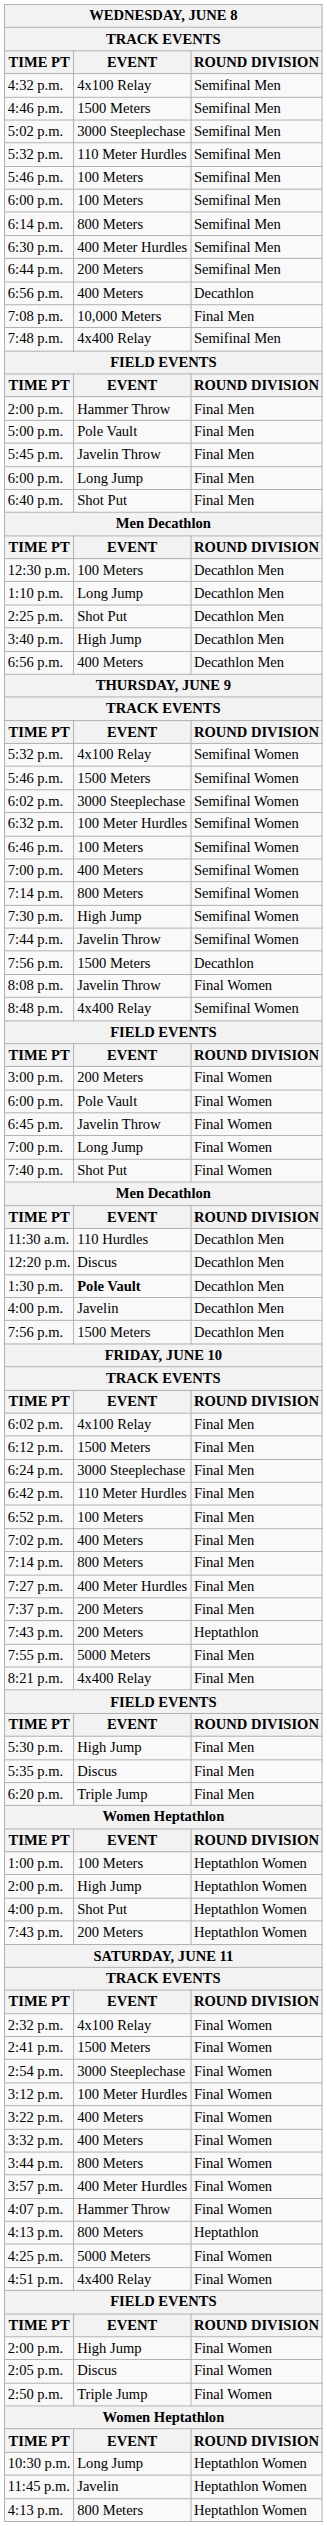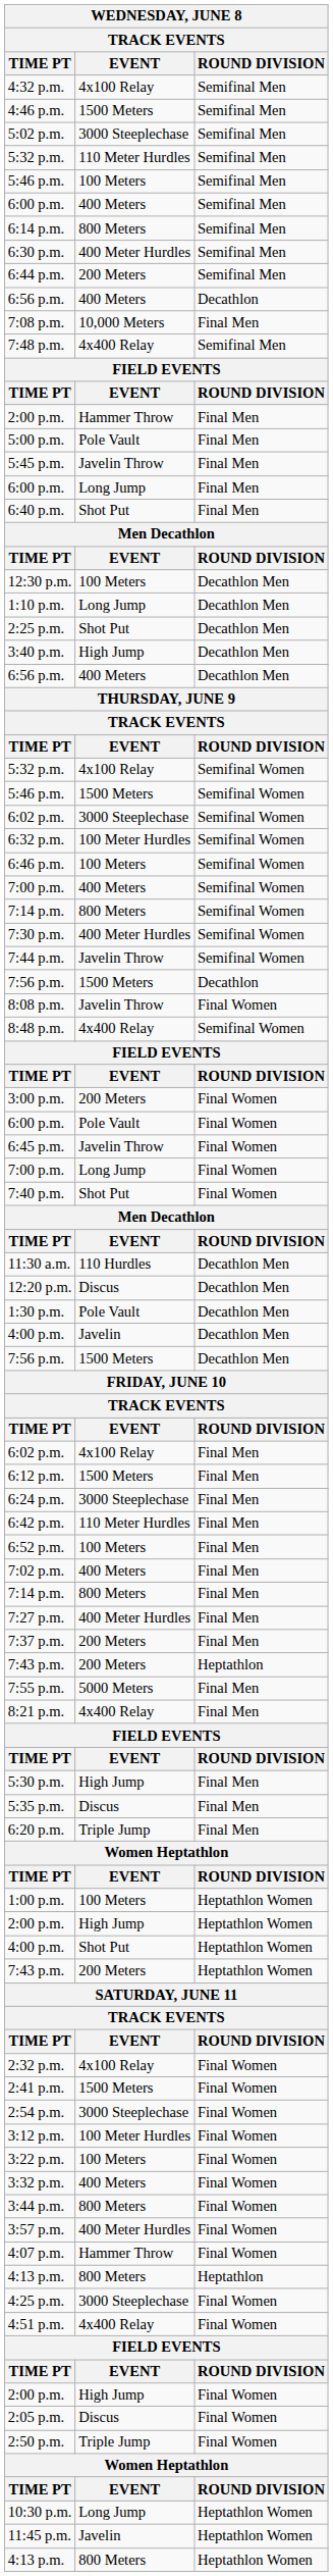 <table class="wikitable">
 <tr>
 <th colspan="6">WEDNESDAY, JUNE 8</th>
 </tr>
 <tr>
 <th colspan="6">TRACK EVENTS</th>
 </tr>
 <tr>
 <th>TIME PT</th>
 <th>EVENT</th>
 <th>ROUND DIVISION</th>
 </tr>
 <tr>
 <td>4:32 p.m.</td>
 <td>4x100 Relay</td>
 <td>Semifinal Men</td>
 </tr>
 <tr>
 <td>4:46 p.m.</td>
 <td>1500 Meters</td>
 <td>Semifinal Men</td>
 </tr>
 <tr>
 <td>5:02 p.m.</td>
 <td>3000 Steeplechase</td>
 <td>Semifinal Men</td>
 </tr>
 <tr>
 <td>5:32 p.m.</td>
 <td>110 Meter Hurdles</td>
 <td>Semifinal Men</td>
 </tr>
 <tr>
 <td>5:46 p.m.</td>
 <td>100 Meters</td>
 <td>Semifinal Men</td>
 </tr>
 <tr>
 <td>6:00 p.m.</td>
-<td>100 Meters</td>
+<td>400 Meters</td>
 <td>Semifinal Men</td>
 </tr>
 <tr>
 <td>6:14 p.m.</td>
 <td>800 Meters</td>
 <td>Semifinal Men</td>
 </tr>
 <tr>
 <td>6:30 p.m.</td>
 <td>400 Meter Hurdles</td>
 <td>Semifinal Men</td>
 </tr>
 <tr>
 <td>6:44 p.m.</td>
 <td>200 Meters</td>
 <td>Semifinal Men</td>
 </tr>
 <tr>
 <td>6:56 p.m.</td>
 <td>400 Meters</td>
 <td>Decathlon</td>
 </tr>
 <tr>
 <td>7:08 p.m.</td>
 <td>10,000 Meters</td>
 <td>Final Men</td>
 </tr>
 <tr>
 <td>7:48 p.m.</td>
 <td>4x400 Relay</td>
 <td>Semifinal Men</td>
 </tr>
 <tr>
 <th colspan="6">FIELD EVENTS</th>
 </tr>
 <tr>
 <th>TIME PT</th>
 <th>EVENT</th>
 <th>ROUND DIVISION</th>
 </tr>
 <tr>
 <td>2:00 p.m.</td>
 <td>Hammer Throw</td>
 <td>Final Men</td>
 </tr>
 <tr>
 <td>5:00 p.m.</td>
 <td>Pole Vault</td>
 <td>Final Men</td>
 </tr>
 <tr>
 <td>5:45 p.m.</td>
 <td>Javelin Throw</td>
 <td>Final Men</td>
 </tr>
 <tr>
 <td>6:00 p.m.</td>
 <td>Long Jump</td>
 <td>Final Men</td>
 </tr>
 <tr>
 <td>6:40 p.m.</td>
 <td>Shot Put</td>
 <td>Final Men</td>
 </tr>
 <tr>
 <th colspan="6">Men Decathlon</th>
 </tr>
 <tr>
 <th>TIME PT</th>
 <th>EVENT</th>
 <th>ROUND DIVISION</th>
 </tr>
 <tr>
 <td>12:30 p.m.</td>
 <td>100 Meters</td>
 <td>Decathlon Men</td>
 </tr>
 <tr>
 <td>1:10 p.m.</td>
 <td>Long Jump</td>
 <td>Decathlon Men</td>
 </tr>
 <tr>
 <td>2:25 p.m.</td>
 <td>Shot Put</td>
 <td>Decathlon Men</td>
 </tr>
 <tr>
 <td>3:40 p.m.</td>
 <td>High Jump</td>
 <td>Decathlon Men</td>
 </tr>
 <tr>
 <td>6:56 p.m.</td>
 <td>400 Meters</td>
 <td>Decathlon Men</td>
 </tr>
 <tr>
 <th colspan="6">THURSDAY, JUNE 9</th>
 </tr>
 <tr>
 <th colspan="6">TRACK EVENTS</th>
 </tr>
 <tr>
 <th>TIME PT</th>
 <th>EVENT</th>
 <th>ROUND DIVISION</th>
 </tr>
 <tr>
 <td>5:32 p.m.</td>
 <td>4x100 Relay</td>
 <td>Semifinal Women</td>
 </tr>
 <tr>
 <td>5:46 p.m.</td>
 <td>1500 Meters</td>
 <td>Semifinal Women</td>
 </tr>
 <tr>
 <td>6:02 p.m.</td>
 <td>3000 Steeplechase</td>
 <td>Semifinal Women</td>
 </tr>
 <tr>
 <td>6:32 p.m.</td>
 <td>100 Meter Hurdles</td>
 <td>Semifinal Women</td>
 </tr>
 <tr>
 <td>6:46 p.m.</td>
 <td>100 Meters</td>
 <td>Semifinal Women</td>
 </tr>
 <tr>
 <td>7:00 p.m.</td>
 <td>400 Meters</td>
 <td>Semifinal Women</td>
 </tr>
 <tr>
 <td>7:14 p.m.</td>
 <td>800 Meters</td>
 <td>Semifinal Women</td>
 </tr>
 <tr>
 <td>7:30 p.m.</td>
-<td>High Jump</td>
+<td>400 Meter Hurdles</td>
 <td>Semifinal Women</td>
 </tr>
 <tr>
 <td>7:44 p.m.</td>
 <td>Javelin Throw</td>
 <td>Semifinal Women</td>
 </tr>
 <tr>
 <td>7:56 p.m.</td>
 <td>1500 Meters</td>
 <td>Decathlon</td>
 </tr>
 <tr>
 <td>8:08 p.m.</td>
 <td>Javelin Throw</td>
 <td>Final Women</td>
 </tr>
 <tr>
 <td>8:48 p.m.</td>
 <td>4x400 Relay</td>
 <td>Semifinal Women</td>
 </tr>
 <tr>
 <th colspan="6">FIELD EVENTS</th>
 </tr>
 <tr>
 <th>TIME PT</th>
 <th>EVENT</th>
 <th>ROUND DIVISION</th>
 </tr>
 <tr>
 <td>3:00 p.m.</td>
 <td>200 Meters</td>
 <td>Final Women</td>
 </tr>
 <tr>
 <td>6:00 p.m.</td>
 <td>Pole Vault</td>
 <td>Final Women</td>
 </tr>
 <tr>
 <td>6:45 p.m.</td>
 <td>Javelin Throw</td>
 <td>Final Women</td>
 </tr>
 <tr>
 <td>7:00 p.m.</td>
 <td>Long Jump</td>
 <td>Final Women</td>
 </tr>
 <tr>
 <td>7:40 p.m.</td>
 <td>Shot Put</td>
 <td>Final Women</td>
 </tr>
 <tr>
 <th colspan="6">Men Decathlon</th>
 </tr>
 <tr>
 <th>TIME PT</th>
 <th>EVENT</th>
 <th>ROUND DIVISION</th>
 </tr>
 <tr>
 <td>11:30 a.m.</td>
 <td>110 Hurdles</td>
 <td>Decathlon Men</td>
 </tr>
 <tr>
 <td>12:20 p.m.</td>
 <td>Discus</td>
 <td>Decathlon Men</td>
 </tr>
 <tr>
 <td>1:30 p.m.</td>
-<td><strong>Pole Vault</strong></td>
+<td>Pole Vault</td>
 <td>Decathlon Men</td>
 </tr>
 <tr>
 <td>4:00 p.m.</td>
 <td>Javelin</td>
 <td>Decathlon Men</td>
 </tr>
 <tr>
 <td>7:56 p.m.</td>
 <td>1500 Meters</td>
 <td>Decathlon Men</td>
 </tr>
 <tr>
 <th colspan="6">FRIDAY, JUNE 10</th>
 </tr>
 <tr>
 <th colspan="6">TRACK EVENTS</th>
 </tr>
 <tr>
 <th>TIME PT</th>
 <th>EVENT</th>
 <th>ROUND DIVISION</th>
 </tr>
 <tr>
 <td>6:02 p.m.</td>
 <td>4x100 Relay</td>
 <td>Final Men</td>
 </tr>
 <tr>
 <td>6:12 p.m.</td>
 <td>1500 Meters</td>
 <td>Final Men</td>
 </tr>
 <tr>
 <td>6:24 p.m.</td>
 <td>3000 Steeplechase</td>
 <td>Final Men</td>
 </tr>
 <tr>
 <td>6:42 p.m.</td>
 <td>110 Meter Hurdles</td>
 <td>Final Men</td>
 </tr>
 <tr>
 <td>6:52 p.m.</td>
 <td>100 Meters</td>
 <td>Final Men</td>
 </tr>
 <tr>
 <td>7:02 p.m.</td>
 <td>400 Meters</td>
 <td>Final Men</td>
 </tr>
 <tr>
 <td>7:14 p.m.</td>
 <td>800 Meters</td>
 <td>Final Men</td>
 </tr>
 <tr>
 <td>7:27 p.m.</td>
 <td>400 Meter Hurdles</td>
 <td>Final Men</td>
 </tr>
 <tr>
 <td>7:37 p.m.</td>
 <td>200 Meters</td>
 <td>Final Men</td>
 </tr>
 <tr>
 <td>7:43 p.m.</td>
 <td>200 Meters</td>
 <td>Heptathlon</td>
 </tr>
 <tr>
 <td>7:55 p.m.</td>
 <td>5000 Meters</td>
 <td>Final Men</td>
 </tr>
 <tr>
 <td>8:21 p.m.</td>
 <td>4x400 Relay</td>
 <td>Final Men</td>
 </tr>
 <tr>
 <th colspan="6">FIELD EVENTS</th>
 </tr>
 <tr>
 <th>TIME PT</th>
 <th>EVENT</th>
 <th>ROUND DIVISION</th>
 </tr>
 <tr>
 <td>5:30 p.m.</td>
 <td>High Jump</td>
 <td>Final Men</td>
 </tr>
 <tr>
 <td>5:35 p.m.</td>
 <td>Discus</td>
 <td>Final Men</td>
 </tr>
 <tr>
 <td>6:20 p.m.</td>
 <td>Triple Jump</td>
 <td>Final Men</td>
 </tr>
 <tr>
 <th colspan="6">Women Heptathlon</th>
 </tr>
 <tr>
 <th>TIME PT</th>
 <th>EVENT</th>
 <th>ROUND DIVISION</th>
 </tr>
 <tr>
 <td>1:00 p.m.</td>
 <td>100 Meters</td>
 <td>Heptathlon Women</td>
 </tr>
 <tr>
 <td>2:00 p.m.</td>
 <td>High Jump</td>
 <td>Heptathlon Women</td>
 </tr>
 <tr>
 <td>4:00 p.m.</td>
 <td>Shot Put</td>
 <td>Heptathlon Women</td>
 </tr>
 <tr>
 <td>7:43 p.m.</td>
 <td>200 Meters</td>
 <td>Heptathlon Women</td>
 </tr>
 <tr>
 <th colspan="6">SATURDAY, JUNE 11</th>
 </tr>
 <tr>
 <th colspan="6">TRACK EVENTS</th>
 </tr>
 <tr>
 <th>TIME PT</th>
 <th>EVENT</th>
 <th>ROUND DIVISION</th>
 </tr>
 <tr>
 <td>2:32 p.m.</td>
 <td>4x100 Relay</td>
 <td>Final Women</td>
 </tr>
 <tr>
 <td>2:41 p.m.</td>
 <td>1500 Meters</td>
 <td>Final Women</td>
 </tr>
 <tr>
 <td>2:54 p.m.</td>
 <td>3000 Steeplechase</td>
 <td>Final Women</td>
 </tr>
 <tr>
 <td>3:12 p.m.</td>
 <td>100 Meter Hurdles</td>
 <td>Final Women</td>
 </tr>
 <tr>
 <td>3:22 p.m.</td>
-<td>400 Meters</td>
+<td>100 Meters</td>
 <td>Final Women</td>
 </tr>
 <tr>
 <td>3:32 p.m.</td>
 <td>400 Meters</td>
 <td>Final Women</td>
 </tr>
 <tr>
 <td>3:44 p.m.</td>
 <td>800 Meters</td>
 <td>Final Women</td>
 </tr>
 <tr>
 <td>3:57 p.m.</td>
 <td>400 Meter Hurdles</td>
 <td>Final Women</td>
 </tr>
 <tr>
 <td>4:07 p.m.</td>
 <td>Hammer Throw</td>
 <td>Final Women</td>
 </tr>
 <tr>
 <td>4:13 p.m.</td>
 <td>800 Meters</td>
 <td>Heptathlon</td>
 </tr>
 <tr>
 <td>4:25 p.m.</td>
-<td>5000 Meters</td>
+<td>3000 Steeplechase</td>
 <td>Final Women</td>
 </tr>
 <tr>
 <td>4:51 p.m.</td>
 <td>4x400 Relay</td>
 <td>Final Women</td>
 </tr>
 <tr>
 <th colspan="6">FIELD EVENTS</th>
 </tr>
 <tr>
 <th>TIME PT</th>
 <th>EVENT</th>
 <th>ROUND DIVISION</th>
 </tr>
 <tr>
 <td>2:00 p.m.</td>
 <td>High Jump</td>
 <td>Final Women</td>
 </tr>
 <tr>
 <td>2:05 p.m.</td>
 <td>Discus</td>
 <td>Final Women</td>
 </tr>
 <tr>
 <td>2:50 p.m.</td>
 <td>Triple Jump</td>
 <td>Final Women</td>
 </tr>
 <tr>
 <th colspan="6">Women Heptathlon</th>
 </tr>
 <tr>
 <th>TIME PT</th>
 <th>EVENT</th>
 <th>ROUND DIVISION</th>
 </tr>
 <tr>
 <td>10:30 p.m.</td>
 <td>Long Jump</td>
 <td>Heptathlon Women</td>
 </tr>
 <tr>
 <td>11:45 p.m.</td>
 <td>Javelin</td>
 <td>Heptathlon Women</td>
 </tr>
 <tr>
 <td>4:13 p.m.</td>
 <td>800 Meters</td>
 <td>Heptathlon Women</td>
 </tr>
 </table>
